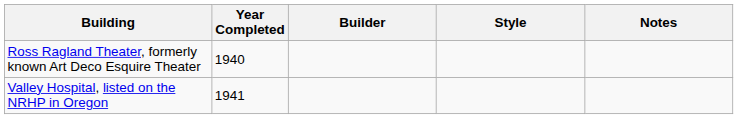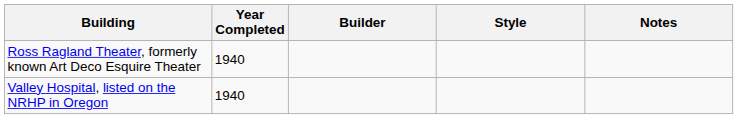 <table class="wikitable">
 <tr>
 <th width=28%>Building</th>
 <th width=8%>Year Completed</th>
 <th width=20%>Builder</th>
 <th width=20%>Style</th>
 <th width=20%>Notes</th>
 </tr>
 <tr>
 <td><a href='#'>Ross Ragland Theater</a>, formerly known Art Deco Esquire Theater</td>
 <td>1940</td>
 <td></td>
 <td></td>
 <td></td>
 </tr>
 <tr>
 <td><a href='#'>Valley Hospital</a>, <a href='#'>listed on the NRHP in Oregon</a></td>
-<td>1941</td>
+<td>1940</td>
 <td></td>
 <td></td>
 <td></td>
 </tr>
 </table>
